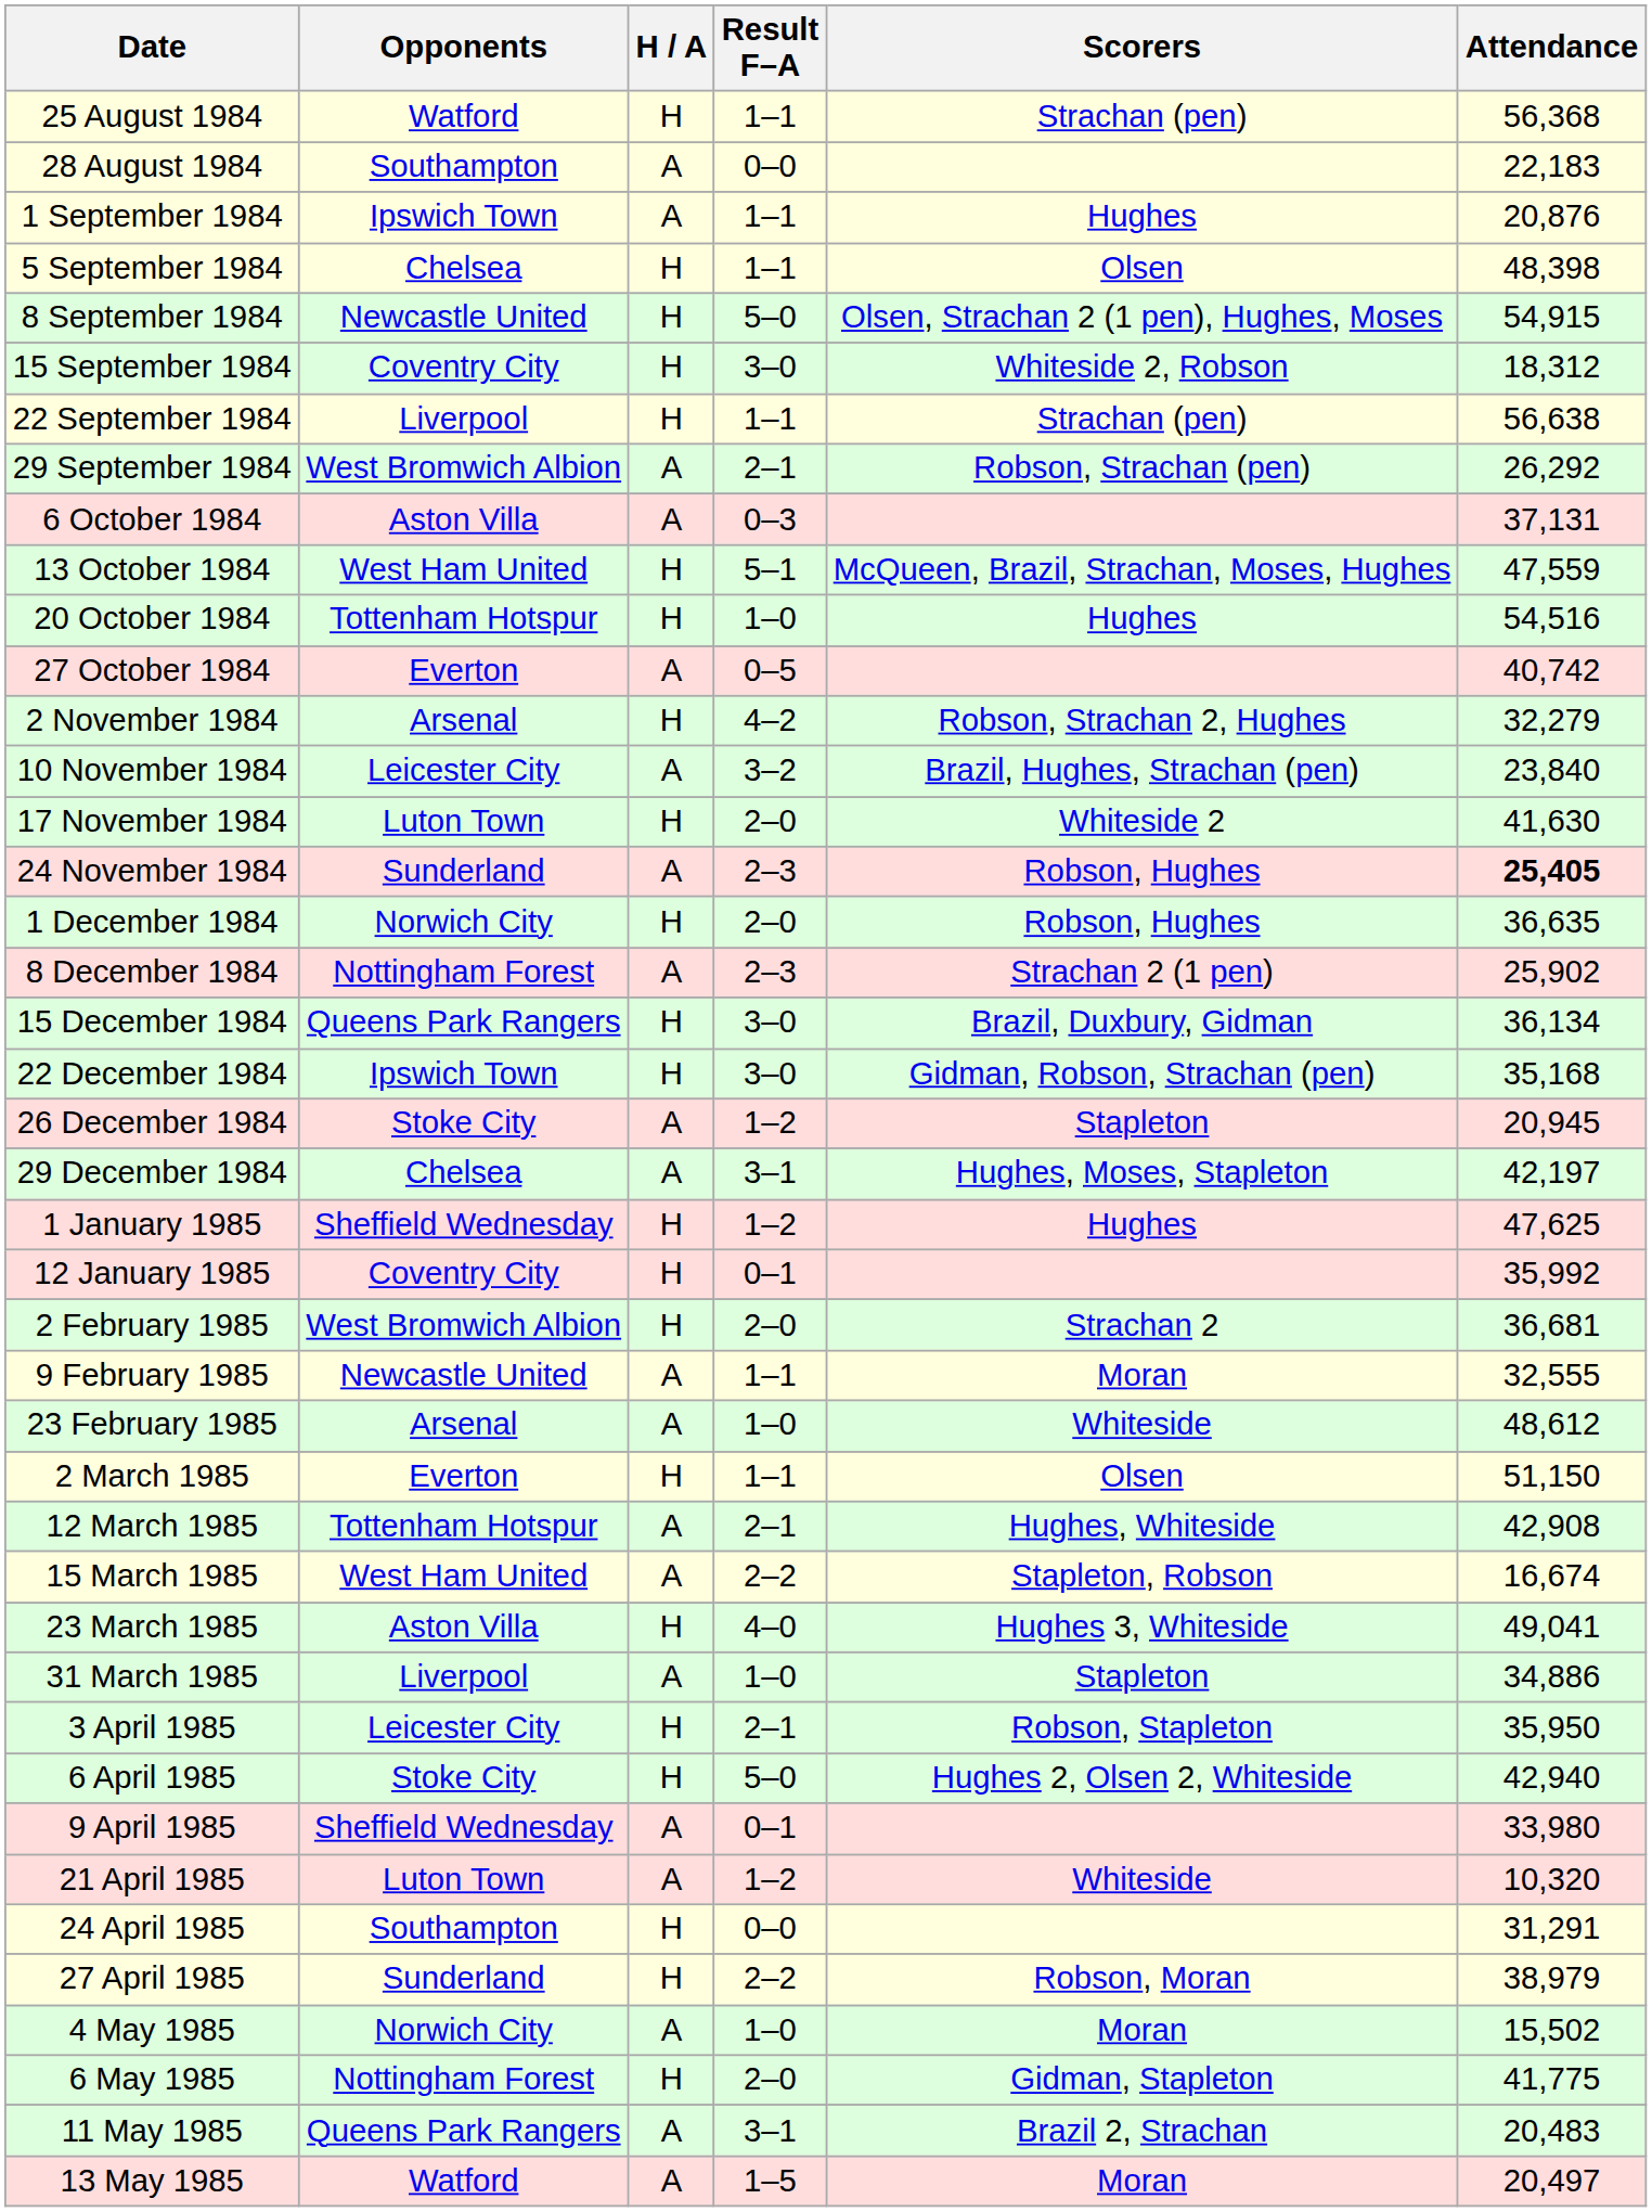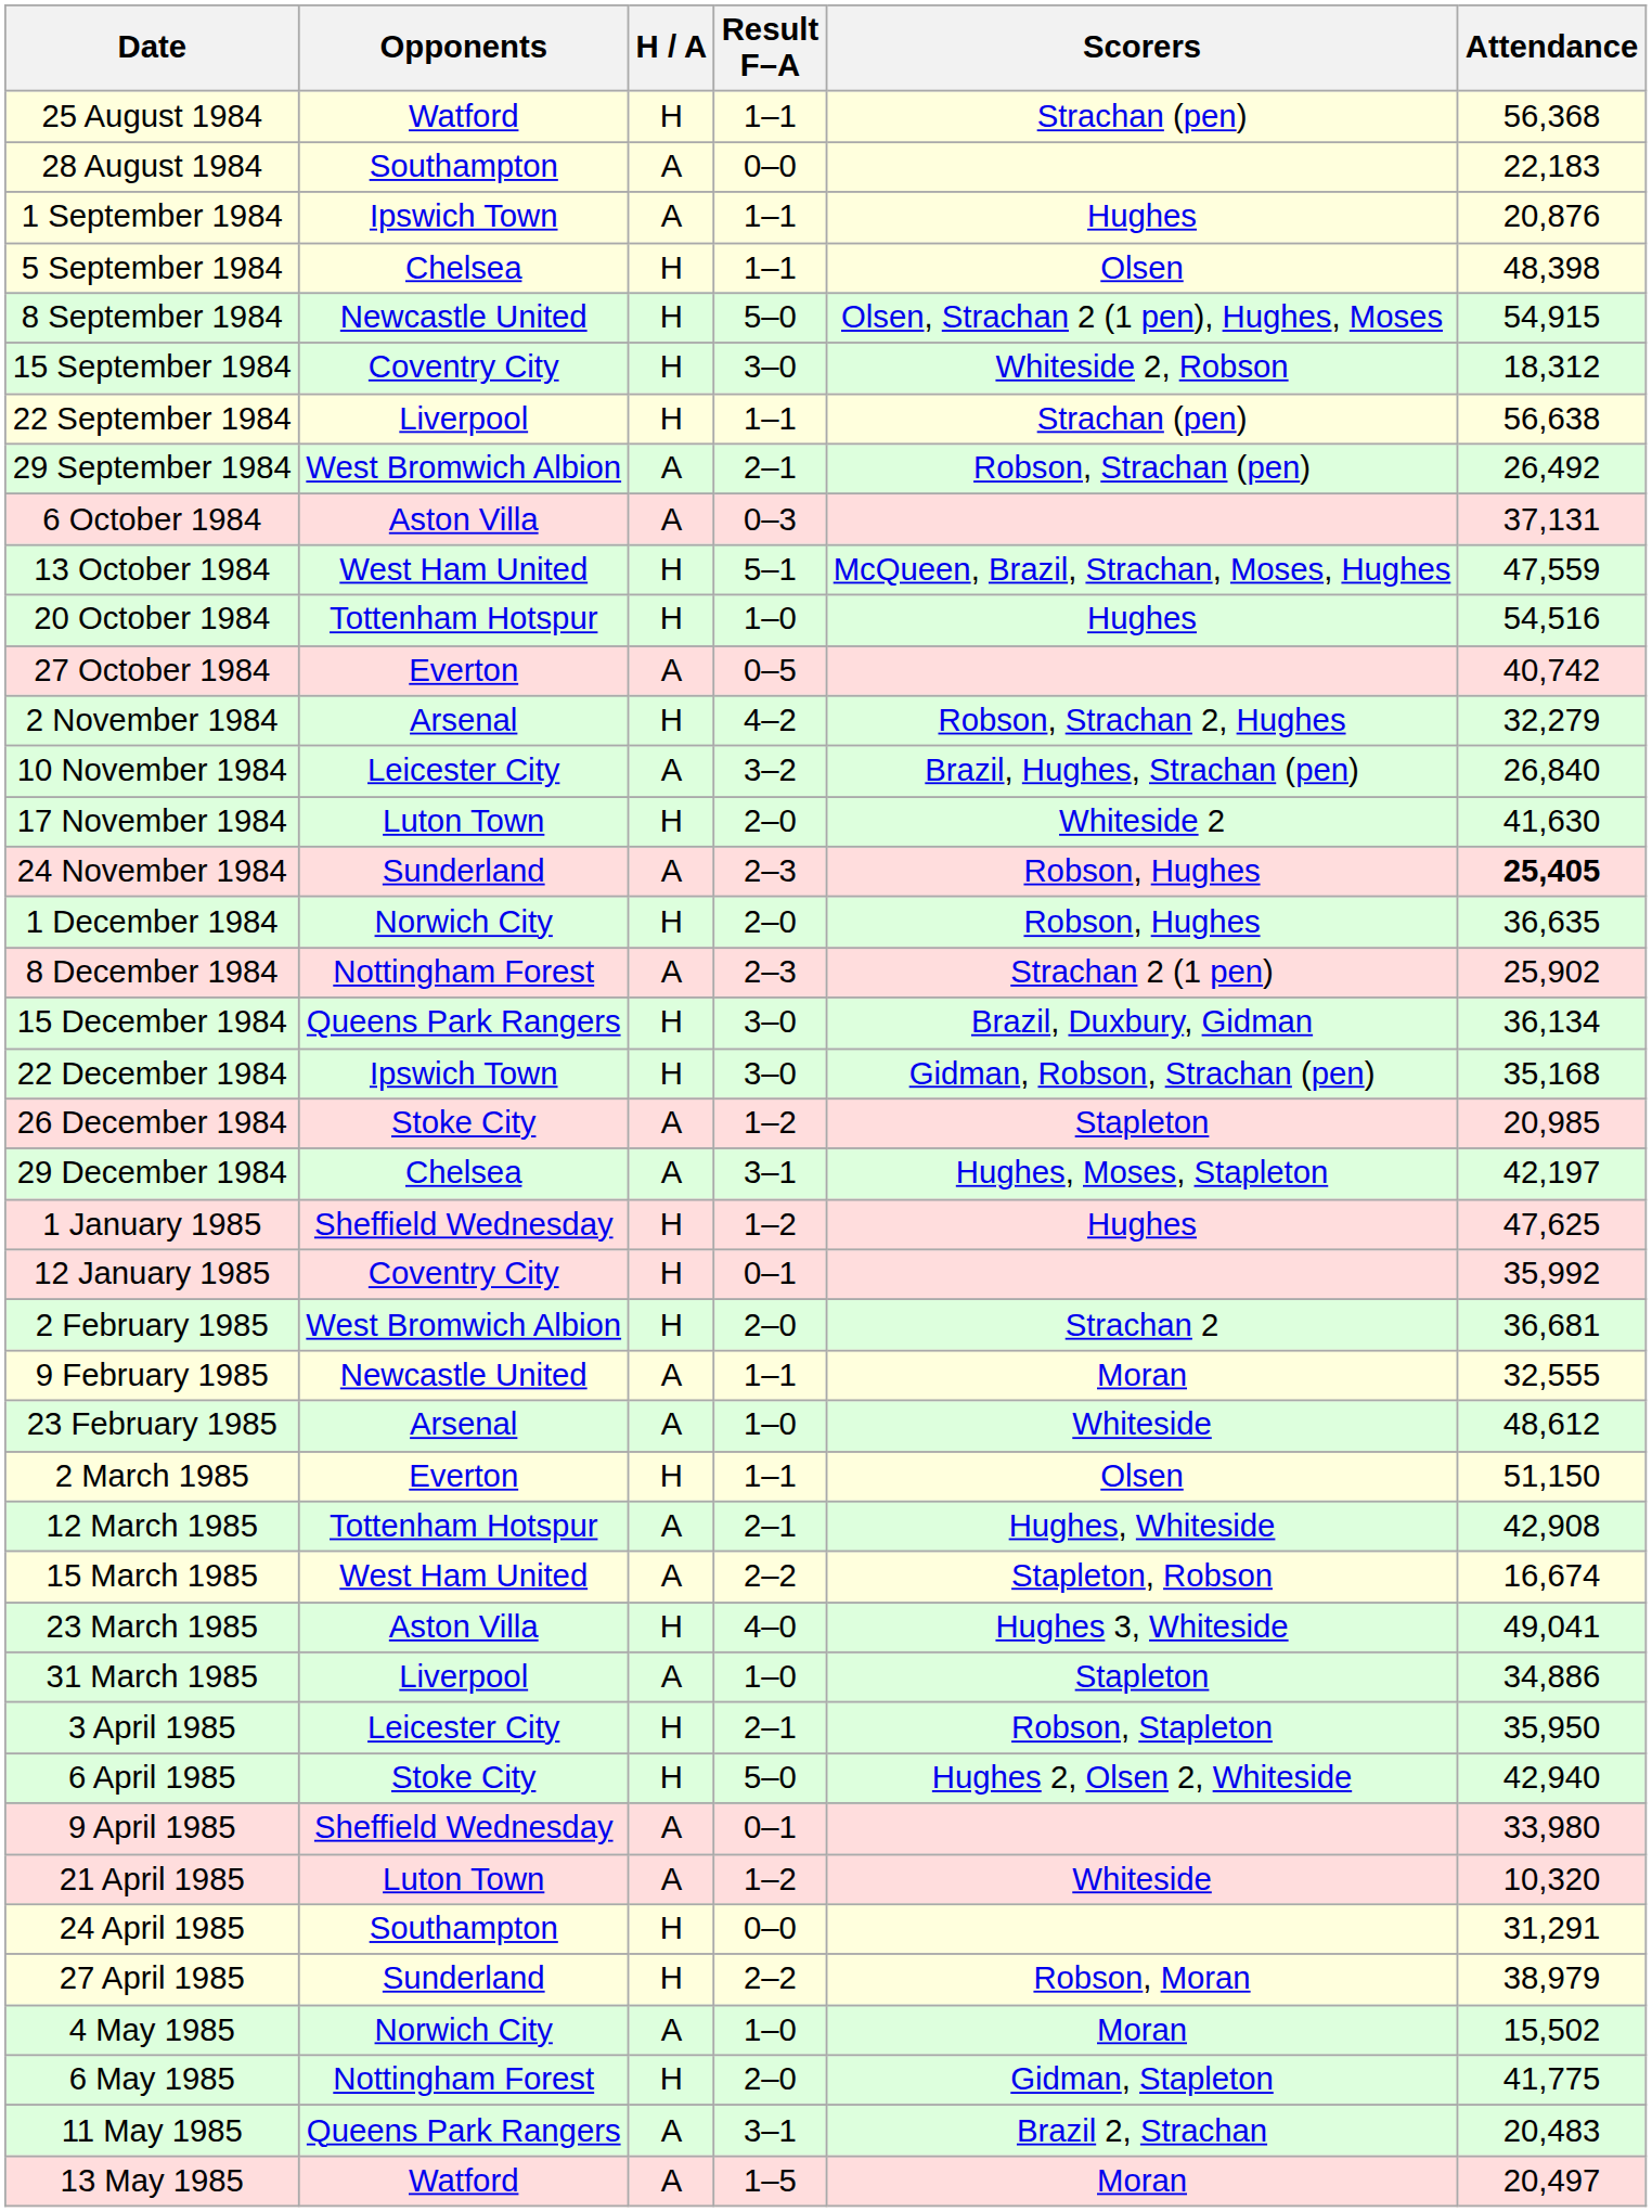 <table class="wikitable" style="text-align:center">
 <tr>
 <th>Date</th>
 <th>Opponents</th>
 <th>H / A</th>
 <th>Result<br>F–A</th>
 <th>Scorers</th>
 <th>Attendance</th>
 </tr>
 <tr bgcolor="#ffffdd">
 <td>25 August 1984</td>
 <td><a href='#'>Watford</a></td>
 <td>H</td>
 <td>1–1</td>
 <td><a href='#'>Strachan</a> (<a href='#'>pen</a>)</td>
 <td>56,368</td>
 </tr>
 <tr bgcolor="#ffffdd">
 <td>28 August 1984</td>
 <td><a href='#'>Southampton</a></td>
 <td>A</td>
 <td>0–0</td>
 <td></td>
 <td>22,183</td>
 </tr>
 <tr bgcolor="#ffffdd">
 <td>1 September 1984</td>
 <td><a href='#'>Ipswich Town</a></td>
 <td>A</td>
 <td>1–1</td>
 <td><a href='#'>Hughes</a></td>
 <td>20,876</td>
 </tr>
 <tr bgcolor="#ffffdd">
 <td>5 September 1984</td>
 <td><a href='#'>Chelsea</a></td>
 <td>H</td>
 <td>1–1</td>
 <td><a href='#'>Olsen</a></td>
 <td>48,398</td>
 </tr>
 <tr bgcolor="#ddffdd">
 <td>8 September 1984</td>
 <td><a href='#'>Newcastle United</a></td>
 <td>H</td>
 <td>5–0</td>
 <td><a href='#'>Olsen</a>, <a href='#'>Strachan</a> 2 (1 <a href='#'>pen</a>), <a href='#'>Hughes</a>, <a href='#'>Moses</a></td>
 <td>54,915</td>
 </tr>
 <tr bgcolor="#ddffdd">
 <td>15 September 1984</td>
 <td><a href='#'>Coventry City</a></td>
 <td>H</td>
 <td>3–0</td>
 <td><a href='#'>Whiteside</a> 2, <a href='#'>Robson</a></td>
 <td>18,312</td>
 </tr>
 <tr bgcolor="#ffffdd">
 <td>22 September 1984</td>
 <td><a href='#'>Liverpool</a></td>
 <td>H</td>
 <td>1–1</td>
 <td><a href='#'>Strachan</a> (<a href='#'>pen</a>)</td>
 <td>56,638</td>
 </tr>
 <tr bgcolor="#ddffdd">
 <td>29 September 1984</td>
 <td><a href='#'>West Bromwich Albion</a></td>
 <td>A</td>
 <td>2–1</td>
 <td><a href='#'>Robson</a>, <a href='#'>Strachan</a> (<a href='#'>pen</a>)</td>
-<td>26,292</td>
+<td>26,492</td>
 </tr>
 <tr bgcolor="#ffdddd">
 <td>6 October 1984</td>
 <td><a href='#'>Aston Villa</a></td>
 <td>A</td>
 <td>0–3</td>
 <td></td>
 <td>37,131</td>
 </tr>
 <tr bgcolor="#ddffdd">
 <td>13 October 1984</td>
 <td><a href='#'>West Ham United</a></td>
 <td>H</td>
 <td>5–1</td>
 <td><a href='#'>McQueen</a>, <a href='#'>Brazil</a>, <a href='#'>Strachan</a>, <a href='#'>Moses</a>, <a href='#'>Hughes</a></td>
 <td>47,559</td>
 </tr>
 <tr bgcolor="#ddffdd">
 <td>20 October 1984</td>
 <td><a href='#'>Tottenham Hotspur</a></td>
 <td>H</td>
 <td>1–0</td>
 <td><a href='#'>Hughes</a></td>
 <td>54,516</td>
 </tr>
 <tr bgcolor="#ffdddd">
 <td>27 October 1984</td>
 <td><a href='#'>Everton</a></td>
 <td>A</td>
 <td>0–5</td>
 <td></td>
 <td>40,742</td>
 </tr>
 <tr bgcolor="#ddffdd">
 <td>2 November 1984</td>
 <td><a href='#'>Arsenal</a></td>
 <td>H</td>
 <td>4–2</td>
 <td><a href='#'>Robson</a>, <a href='#'>Strachan</a> 2, <a href='#'>Hughes</a></td>
 <td>32,279</td>
 </tr>
 <tr bgcolor="#ddffdd">
 <td>10 November 1984</td>
 <td><a href='#'>Leicester City</a></td>
 <td>A</td>
 <td>3–2</td>
 <td><a href='#'>Brazil</a>, <a href='#'>Hughes</a>, <a href='#'>Strachan</a> (<a href='#'>pen</a>)</td>
-<td>23,840</td>
+<td>26,840</td>
 </tr>
 <tr bgcolor="#ddffdd">
 <td>17 November 1984</td>
 <td><a href='#'>Luton Town</a></td>
 <td>H</td>
 <td>2–0</td>
 <td><a href='#'>Whiteside</a> 2</td>
 <td>41,630</td>
 </tr>
 <tr bgcolor="#ffdddd">
 <td>24 November 1984</td>
 <td><a href='#'>Sunderland</a></td>
 <td>A</td>
 <td>2–3</td>
 <td><a href='#'>Robson</a>, <a href='#'>Hughes</a></td>
 <td><strong>25,405</strong></td>
 </tr>
 <tr bgcolor="#ddffdd">
 <td>1 December 1984</td>
 <td><a href='#'>Norwich City</a></td>
 <td>H</td>
 <td>2–0</td>
 <td><a href='#'>Robson</a>, <a href='#'>Hughes</a></td>
 <td>36,635</td>
 </tr>
 <tr bgcolor="#ffdddd">
 <td>8 December 1984</td>
 <td><a href='#'>Nottingham Forest</a></td>
 <td>A</td>
 <td>2–3</td>
 <td><a href='#'>Strachan</a> 2 (1 <a href='#'>pen</a>)</td>
 <td>25,902</td>
 </tr>
 <tr bgcolor="#ddffdd">
 <td>15 December 1984</td>
 <td><a href='#'>Queens Park Rangers</a></td>
 <td>H</td>
 <td>3–0</td>
 <td><a href='#'>Brazil</a>, <a href='#'>Duxbury</a>, <a href='#'>Gidman</a></td>
 <td>36,134</td>
 </tr>
 <tr bgcolor="#ddffdd">
 <td>22 December 1984</td>
 <td><a href='#'>Ipswich Town</a></td>
 <td>H</td>
 <td>3–0</td>
 <td><a href='#'>Gidman</a>, <a href='#'>Robson</a>, <a href='#'>Strachan</a> (<a href='#'>pen</a>)</td>
 <td>35,168</td>
 </tr>
 <tr bgcolor="#ffdddd">
 <td>26 December 1984</td>
 <td><a href='#'>Stoke City</a></td>
 <td>A</td>
 <td>1–2</td>
 <td><a href='#'>Stapleton</a></td>
-<td>20,945</td>
+<td>20,985</td>
 </tr>
 <tr bgcolor="#ddffdd">
 <td>29 December 1984</td>
 <td><a href='#'>Chelsea</a></td>
 <td>A</td>
 <td>3–1</td>
 <td><a href='#'>Hughes</a>, <a href='#'>Moses</a>, <a href='#'>Stapleton</a></td>
 <td>42,197</td>
 </tr>
 <tr bgcolor="#ffdddd">
 <td>1 January 1985</td>
 <td><a href='#'>Sheffield Wednesday</a></td>
 <td>H</td>
 <td>1–2</td>
 <td><a href='#'>Hughes</a></td>
 <td>47,625</td>
 </tr>
 <tr bgcolor="#ffdddd">
 <td>12 January 1985</td>
 <td><a href='#'>Coventry City</a></td>
 <td>H</td>
 <td>0–1</td>
 <td></td>
 <td>35,992</td>
 </tr>
 <tr bgcolor="#ddffdd">
 <td>2 February 1985</td>
 <td><a href='#'>West Bromwich Albion</a></td>
 <td>H</td>
 <td>2–0</td>
 <td><a href='#'>Strachan</a> 2</td>
 <td>36,681</td>
 </tr>
 <tr bgcolor="#ffffdd">
 <td>9 February 1985</td>
 <td><a href='#'>Newcastle United</a></td>
 <td>A</td>
 <td>1–1</td>
 <td><a href='#'>Moran</a></td>
 <td>32,555</td>
 </tr>
 <tr bgcolor="#ddffdd">
 <td>23 February 1985</td>
 <td><a href='#'>Arsenal</a></td>
 <td>A</td>
 <td>1–0</td>
 <td><a href='#'>Whiteside</a></td>
 <td>48,612</td>
 </tr>
 <tr bgcolor="#ffffdd">
 <td>2 March 1985</td>
 <td><a href='#'>Everton</a></td>
 <td>H</td>
 <td>1–1</td>
 <td><a href='#'>Olsen</a></td>
 <td>51,150</td>
 </tr>
 <tr bgcolor="#ddffdd">
 <td>12 March 1985</td>
 <td><a href='#'>Tottenham Hotspur</a></td>
 <td>A</td>
 <td>2–1</td>
 <td><a href='#'>Hughes</a>, <a href='#'>Whiteside</a></td>
 <td>42,908</td>
 </tr>
 <tr bgcolor="#ffffdd">
 <td>15 March 1985</td>
 <td><a href='#'>West Ham United</a></td>
 <td>A</td>
 <td>2–2</td>
 <td><a href='#'>Stapleton</a>, <a href='#'>Robson</a></td>
 <td>16,674</td>
 </tr>
 <tr bgcolor="#ddffdd">
 <td>23 March 1985</td>
 <td><a href='#'>Aston Villa</a></td>
 <td>H</td>
 <td>4–0</td>
 <td><a href='#'>Hughes</a> 3, <a href='#'>Whiteside</a></td>
 <td>49,041</td>
 </tr>
 <tr bgcolor="#ddffdd">
 <td>31 March 1985</td>
 <td><a href='#'>Liverpool</a></td>
 <td>A</td>
 <td>1–0</td>
 <td><a href='#'>Stapleton</a></td>
 <td>34,886</td>
 </tr>
 <tr bgcolor="#ddffdd">
 <td>3 April 1985</td>
 <td><a href='#'>Leicester City</a></td>
 <td>H</td>
 <td>2–1</td>
 <td><a href='#'>Robson</a>, <a href='#'>Stapleton</a></td>
 <td>35,950</td>
 </tr>
 <tr bgcolor="#ddffdd">
 <td>6 April 1985</td>
 <td><a href='#'>Stoke City</a></td>
 <td>H</td>
 <td>5–0</td>
 <td><a href='#'>Hughes</a> 2, <a href='#'>Olsen</a> 2, <a href='#'>Whiteside</a></td>
 <td>42,940</td>
 </tr>
 <tr bgcolor="#ffdddd">
 <td>9 April 1985</td>
 <td><a href='#'>Sheffield Wednesday</a></td>
 <td>A</td>
 <td>0–1</td>
 <td></td>
 <td>33,980</td>
 </tr>
 <tr bgcolor="#ffdddd">
 <td>21 April 1985</td>
 <td><a href='#'>Luton Town</a></td>
 <td>A</td>
 <td>1–2</td>
 <td><a href='#'>Whiteside</a></td>
 <td>10,320</td>
 </tr>
 <tr bgcolor="#ffffdd">
 <td>24 April 1985</td>
 <td><a href='#'>Southampton</a></td>
 <td>H</td>
 <td>0–0</td>
 <td></td>
 <td>31,291</td>
 </tr>
 <tr bgcolor="#ffffdd">
 <td>27 April 1985</td>
 <td><a href='#'>Sunderland</a></td>
 <td>H</td>
 <td>2–2</td>
 <td><a href='#'>Robson</a>, <a href='#'>Moran</a></td>
 <td>38,979</td>
 </tr>
 <tr bgcolor="#ddffdd">
 <td>4 May 1985</td>
 <td><a href='#'>Norwich City</a></td>
 <td>A</td>
 <td>1–0</td>
 <td><a href='#'>Moran</a></td>
 <td>15,502</td>
 </tr>
 <tr bgcolor="#ddffdd">
 <td>6 May 1985</td>
 <td><a href='#'>Nottingham Forest</a></td>
 <td>H</td>
 <td>2–0</td>
 <td><a href='#'>Gidman</a>, <a href='#'>Stapleton</a></td>
 <td>41,775</td>
 </tr>
 <tr bgcolor="#ddffdd">
 <td>11 May 1985</td>
 <td><a href='#'>Queens Park Rangers</a></td>
 <td>A</td>
 <td>3–1</td>
 <td><a href='#'>Brazil</a> 2, <a href='#'>Strachan</a></td>
 <td>20,483</td>
 </tr>
 <tr bgcolor="#ffdddd">
 <td>13 May 1985</td>
 <td><a href='#'>Watford</a></td>
 <td>A</td>
 <td>1–5</td>
 <td><a href='#'>Moran</a></td>
 <td>20,497</td>
 </tr>
 </table>
